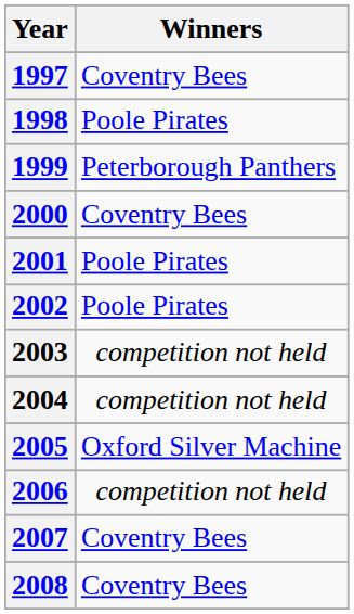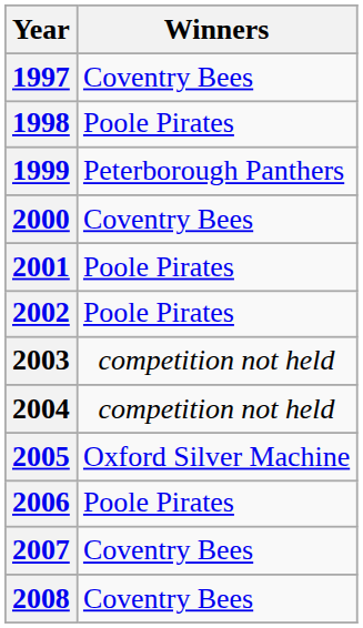 <table class="wikitable" style="font-size: 90%">
 <tr>
 <th>Year</th>
 <th>Winners</th>
 </tr>
 <tr>
 <th><a href='#'>1997</a></th>
 <td><a href='#'>Coventry Bees</a></td>
 </tr>
 <tr>
 <th><a href='#'>1998</a></th>
 <td><a href='#'>Poole Pirates</a></td>
 </tr>
 <tr>
 <th><a href='#'>1999</a></th>
 <td><a href='#'>Peterborough Panthers</a></td>
 </tr>
 <tr>
 <th><a href='#'>2000</a></th>
 <td><a href='#'>Coventry Bees</a></td>
 </tr>
 <tr>
 <th><a href='#'>2001</a></th>
 <td><a href='#'>Poole Pirates</a></td>
 </tr>
 <tr>
 <th><a href='#'>2002</a></th>
 <td><a href='#'>Poole Pirates</a></td>
 </tr>
 <tr>
 <th>2003</th>
 <td align=center><em>competition not held</em></td>
 </tr>
 <tr>
 <th>2004</th>
 <td align=center><em>competition not held</em></td>
 </tr>
 <tr>
 <th><a href='#'>2005</a></th>
 <td><a href='#'>Oxford Silver Machine</a></td>
 </tr>
 <tr>
 <th><a href='#'>2006</a></th>
-<td align=center><em>competition not held</em></td>
+<td><a href='#'>Poole Pirates</a></td>
 </tr>
 <tr>
 <th><a href='#'>2007</a></th>
 <td><a href='#'>Coventry Bees</a></td>
 </tr>
 <tr>
 <th><a href='#'>2008</a></th>
 <td><a href='#'>Coventry Bees</a></td>
 </tr>
 </table>
